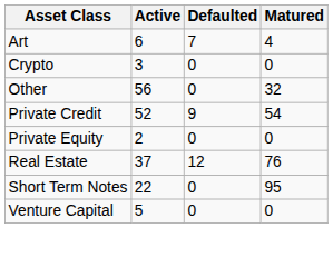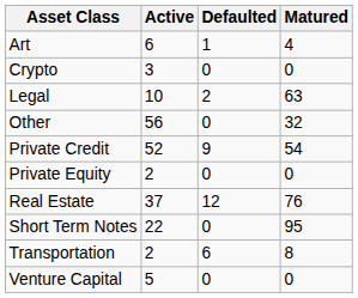 <table class="wikitable">
 <tr>
 <th>Asset Class</th>
 <th>Active</th>
 <th>Defaulted</th>
 <th>Matured</th>
 </tr>
 <tr>
 <td>Art</td>
 <td>6</td>
-<td>7</td>
+<td>1</td>
 <td>4</td>
 </tr>
 <tr>
 <td>Crypto</td>
 <td>3</td>
 <td>0</td>
 <td>0</td>
+</tr>
+<tr>
+<td>Legal</td>
+<td>10</td>
+<td>2</td>
+<td>63</td>
 </tr>
 <tr>
 <td>Other</td>
 <td>56</td>
 <td>0</td>
 <td>32</td>
 </tr>
 <tr>
 <td>Private Credit</td>
 <td>52</td>
 <td>9</td>
 <td>54</td>
 </tr>
 <tr>
 <td>Private Equity</td>
 <td>2</td>
 <td>0</td>
 <td>0</td>
 </tr>
 <tr>
 <td>Real Estate</td>
 <td>37</td>
 <td>12</td>
 <td>76</td>
 </tr>
 <tr>
 <td>Short Term Notes</td>
 <td>22</td>
 <td>0</td>
 <td>95</td>
 </tr>
 <tr>
+<td>Transportation</td>
+<td>2</td>
+<td>6</td>
+<td>8</td>
+</tr>
+<tr>
 <td>Venture Capital</td>
 <td>5</td>
 <td>0</td>
 <td>0</td>
 </tr>
 </table>
